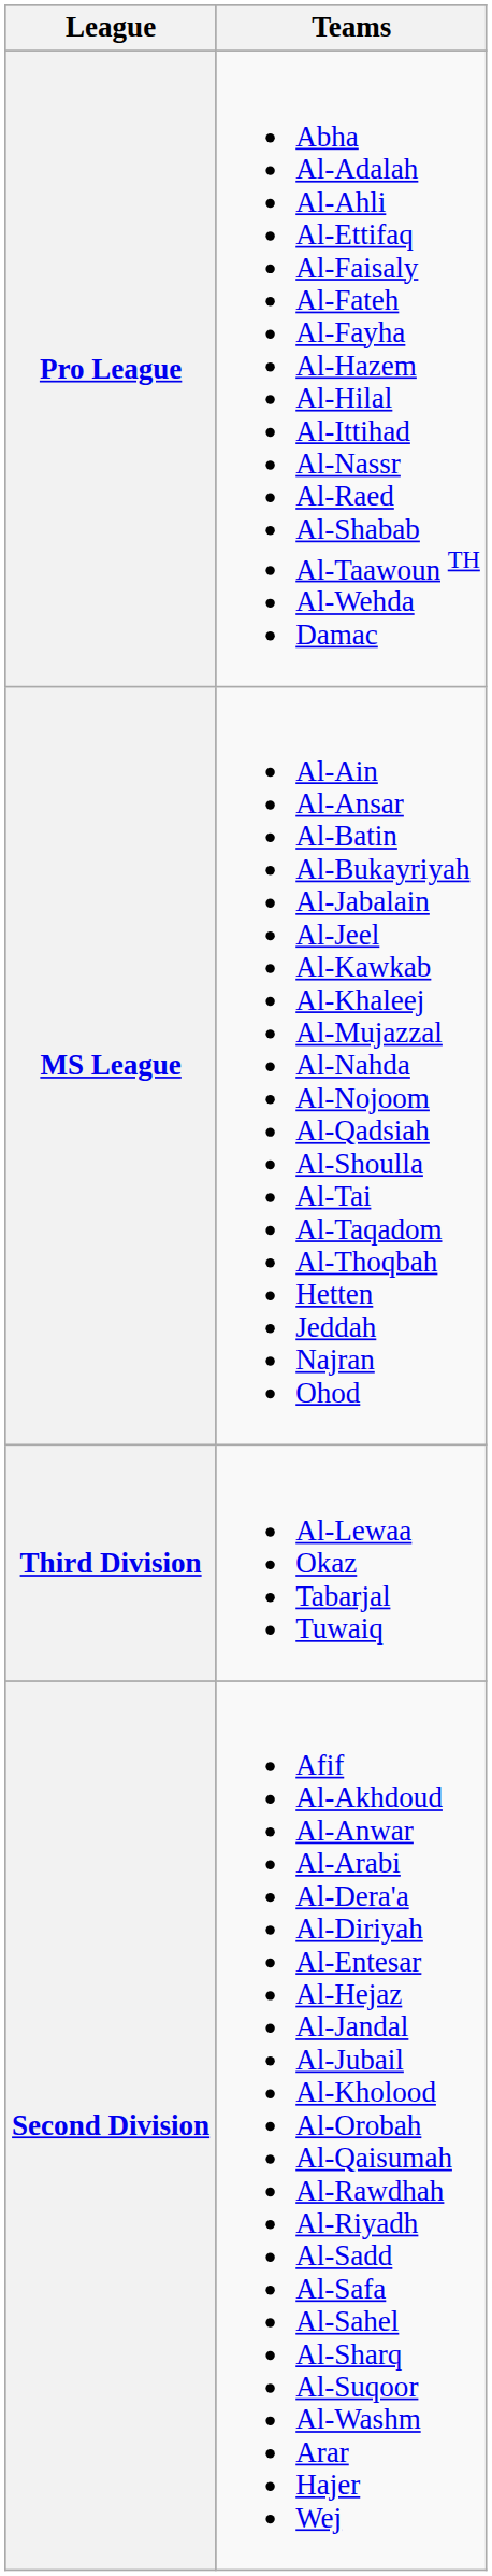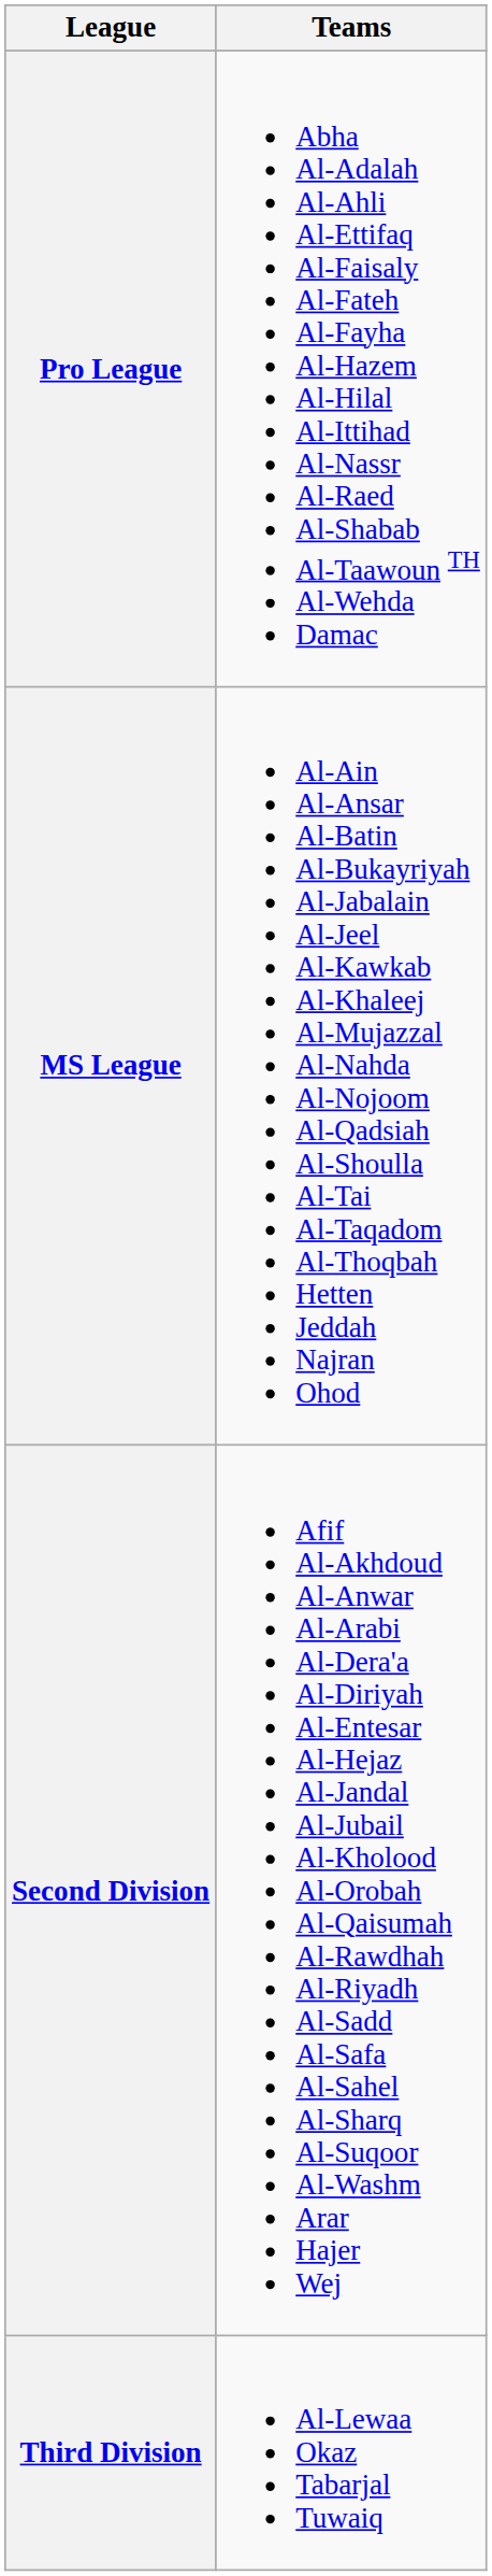 <table class="wikitable">
 <tr>
 <th>League</th>
 <th>Teams</th>
 </tr>
 <tr>
 <th><a href='#'>Pro League</a></th>
 <td valign=top><br><ul><li><a href='#'>Abha</a></li><li><a href='#'>Al-Adalah</a></li><li><a href='#'>Al-Ahli</a></li><li><a href='#'>Al-Ettifaq</a></li><li><a href='#'>Al-Faisaly</a></li><li><a href='#'>Al-Fateh</a></li><li><a href='#'>Al-Fayha</a></li><li><a href='#'>Al-Hazem</a></li><li><a href='#'>Al-Hilal</a></li><li><a href='#'>Al-Ittihad</a></li><li><a href='#'>Al-Nassr</a></li><li><a href='#'>Al-Raed</a></li><li><a href='#'>Al-Shabab</a></li><li><a href='#'>Al-Taawoun</a> <sup><a href='#'>TH</a></sup></li><li><a href='#'>Al-Wehda</a></li><li><a href='#'>Damac</a></li></ul></td>
 </tr>
 <tr>
 <th><a href='#'>MS League</a></th>
 <td valign=top><br><ul><li><a href='#'>Al-Ain</a></li><li><a href='#'>Al-Ansar</a></li><li><a href='#'>Al-Batin</a></li><li><a href='#'>Al-Bukayriyah</a></li><li><a href='#'>Al-Jabalain</a></li><li><a href='#'>Al-Jeel</a></li><li><a href='#'>Al-Kawkab</a></li><li><a href='#'>Al-Khaleej</a></li><li><a href='#'>Al-Mujazzal</a></li><li><a href='#'>Al-Nahda</a></li><li><a href='#'>Al-Nojoom</a></li><li><a href='#'>Al-Qadsiah</a></li><li><a href='#'>Al-Shoulla</a></li><li><a href='#'>Al-Tai</a></li><li><a href='#'>Al-Taqadom</a></li><li><a href='#'>Al-Thoqbah</a></li><li><a href='#'>Hetten</a></li><li><a href='#'>Jeddah</a></li><li><a href='#'>Najran</a></li><li><a href='#'>Ohod</a></li></ul></td>
 </tr>
 <tr>
+<th><a href='#'>Second Division</a></th>
+<td valign=top><br><ul><li><a href='#'>Afif</a></li><li><a href='#'>Al-Akhdoud</a></li><li><a href='#'>Al-Anwar</a></li><li><a href='#'>Al-Arabi</a></li><li><a href='#'>Al-Dera'a</a></li><li><a href='#'>Al-Diriyah</a></li><li><a href='#'>Al-Entesar</a></li><li><a href='#'>Al-Hejaz</a></li><li><a href='#'>Al-Jandal</a></li><li><a href='#'>Al-Jubail</a></li><li><a href='#'>Al-Kholood</a></li><li><a href='#'>Al-Orobah</a></li><li><a href='#'>Al-Qaisumah</a></li><li><a href='#'>Al-Rawdhah</a></li><li><a href='#'>Al-Riyadh</a></li><li><a href='#'>Al-Sadd</a></li><li><a href='#'>Al-Safa</a></li><li><a href='#'>Al-Sahel</a></li><li><a href='#'>Al-Sharq</a></li><li><a href='#'>Al-Suqoor</a></li><li><a href='#'>Al-Washm</a></li><li><a href='#'>Arar</a></li><li><a href='#'>Hajer</a></li><li><a href='#'>Wej</a></li></ul></td>
+</tr>
+<tr>
 <th><a href='#'>Third Division</a></th>
 <td valign=top><br><ul><li><a href='#'>Al-Lewaa</a></li><li><a href='#'>Okaz</a></li><li><a href='#'>Tabarjal</a></li><li><a href='#'>Tuwaiq</a></li></ul></td>
 </tr>
-<tr>
-<th><a href='#'>Second Division</a></th>
-<td valign=top><br><ul><li><a href='#'>Afif</a></li><li><a href='#'>Al-Akhdoud</a></li><li><a href='#'>Al-Anwar</a></li><li><a href='#'>Al-Arabi</a></li><li><a href='#'>Al-Dera'a</a></li><li><a href='#'>Al-Diriyah</a></li><li><a href='#'>Al-Entesar</a></li><li><a href='#'>Al-Hejaz</a></li><li><a href='#'>Al-Jandal</a></li><li><a href='#'>Al-Jubail</a></li><li><a href='#'>Al-Kholood</a></li><li><a href='#'>Al-Orobah</a></li><li><a href='#'>Al-Qaisumah</a></li><li><a href='#'>Al-Rawdhah</a></li><li><a href='#'>Al-Riyadh</a></li><li><a href='#'>Al-Sadd</a></li><li><a href='#'>Al-Safa</a></li><li><a href='#'>Al-Sahel</a></li><li><a href='#'>Al-Sharq</a></li><li><a href='#'>Al-Suqoor</a></li><li><a href='#'>Al-Washm</a></li><li><a href='#'>Arar</a></li><li><a href='#'>Hajer</a></li><li><a href='#'>Wej</a></li></ul></td>
-</tr>
 </table>
